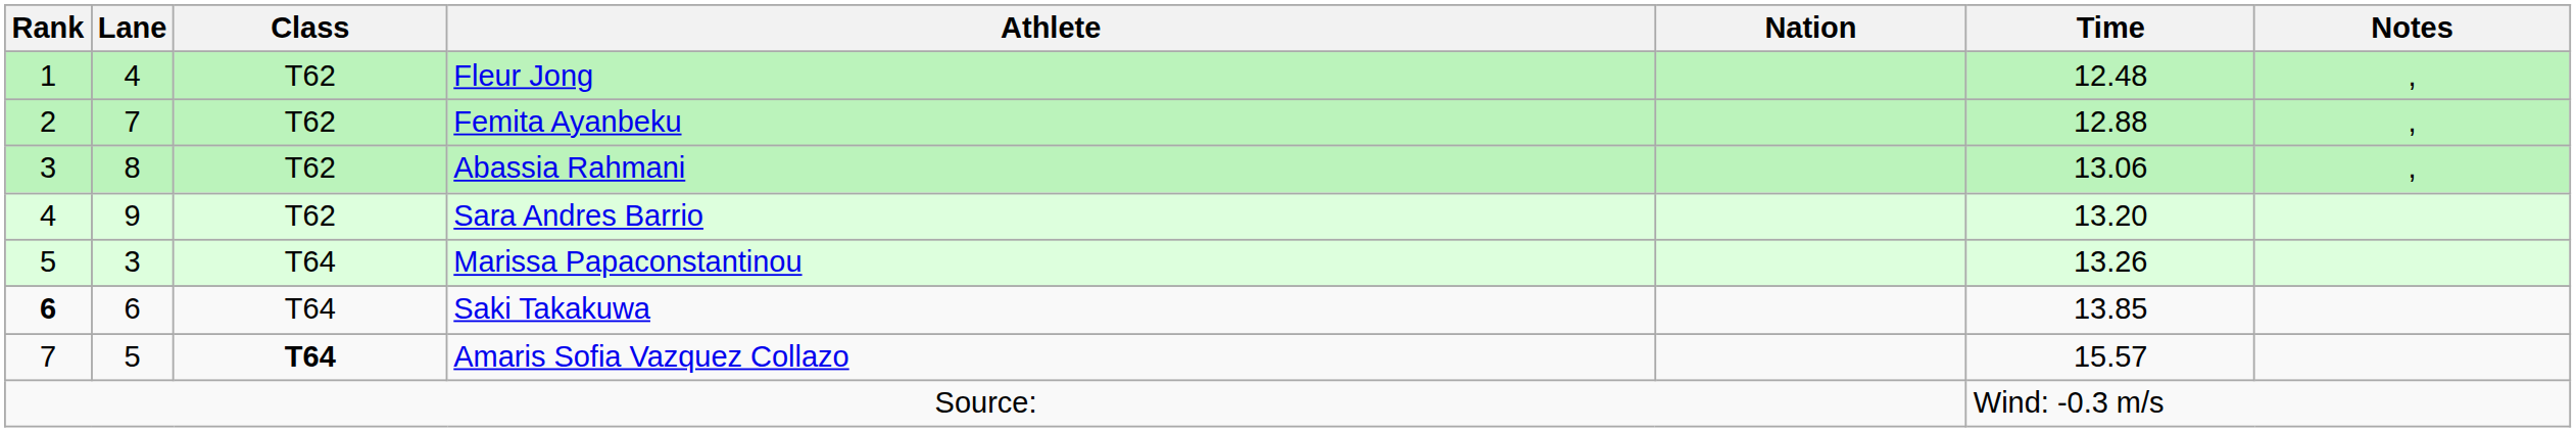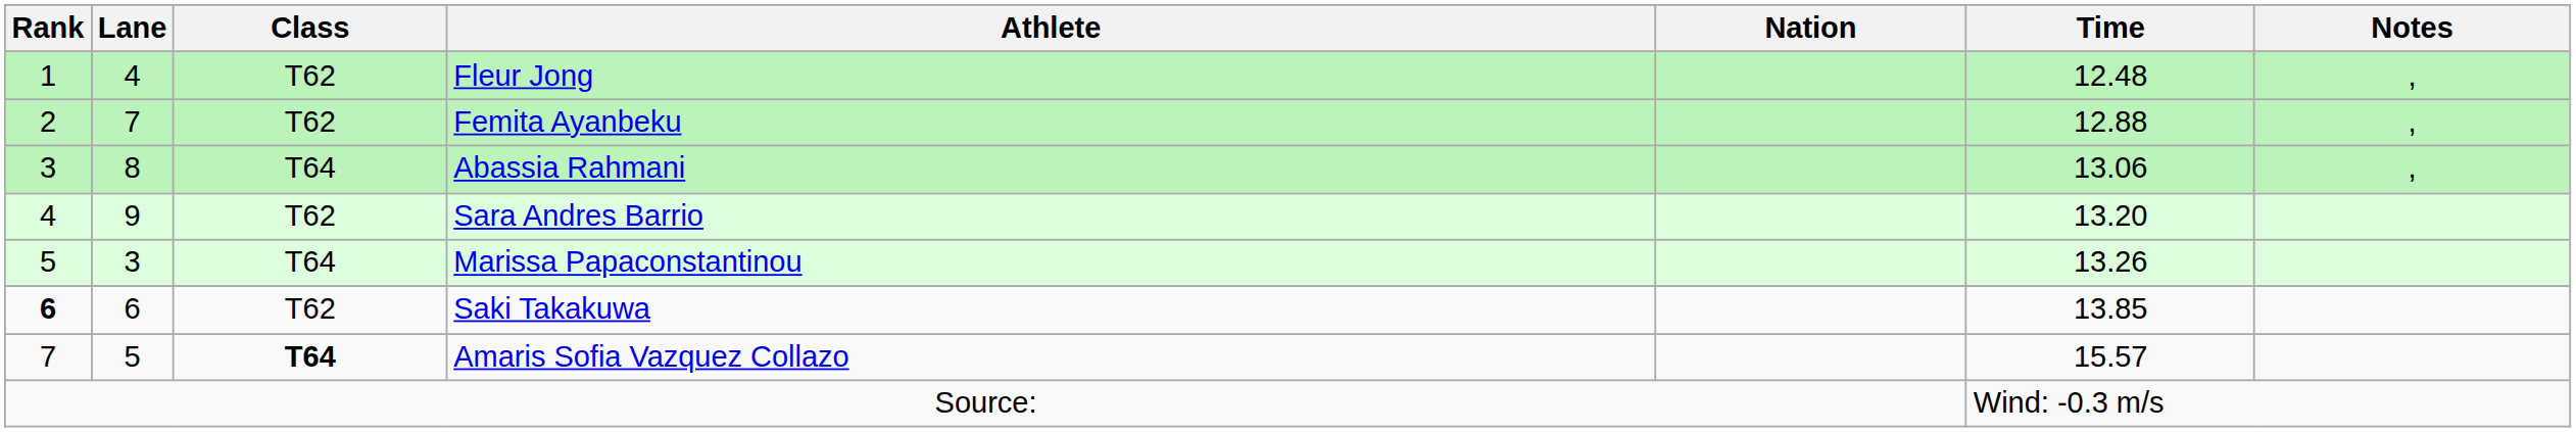 <table class="wikitable sortable" style="text-align:center;width: 70%;">
 <tr>
 <th scope="col" style="width: 10px;">Rank</th>
 <th scope="col" style="width: 10px;">Lane</th>
 <th scope="col">Class</th>
 <th scope="col">Athlete</th>
 <th scope="col">Nation</th>
 <th scope="col">Time</th>
 <th scope="col">Notes</th>
 </tr>
 <tr bgcolor=bbf3bb>
 <td>1</td>
 <td>4</td>
 <td>T62</td>
 <td align=left><a href='#'>Fleur Jong</a></td>
 <td align=left></td>
 <td>12.48</td>
 <td>, </td>
 </tr>
 <tr bgcolor=bbf3bb>
 <td>2</td>
 <td>7</td>
 <td>T62</td>
 <td align=left><a href='#'>Femita Ayanbeku</a></td>
 <td align=left></td>
 <td>12.88</td>
 <td>, </td>
 </tr>
 <tr bgcolor=bbf3bb>
 <td>3</td>
 <td>8</td>
-<td>T62</td>
+<td>T64</td>
 <td align=left><a href='#'>Abassia Rahmani</a></td>
 <td align=left></td>
 <td>13.06</td>
 <td>, </td>
 </tr>
 <tr bgcolor=ddffdd>
 <td>4</td>
 <td>9</td>
 <td>T62</td>
 <td align=left><a href='#'>Sara Andres Barrio</a></td>
 <td align=left></td>
 <td>13.20</td>
 <td></td>
 </tr>
 <tr bgcolor=ddffdd>
 <td>5</td>
 <td>3</td>
 <td>T64</td>
 <td align=left><a href='#'>Marissa Papaconstantinou</a></td>
 <td align=left></td>
 <td>13.26</td>
 <td></td>
 </tr>
 <tr>
 <td><strong>6</strong></td>
 <td>6</td>
-<td>T64</td>
+<td>T62</td>
 <td align=left><a href='#'>Saki Takakuwa</a></td>
 <td align=left></td>
 <td>13.85</td>
 <td></td>
 </tr>
 <tr>
 <td>7</td>
 <td>5</td>
 <td><strong>T64</strong></td>
 <td align=left><a href='#'>Amaris Sofia Vazquez Collazo</a></td>
 <td align=left></td>
 <td>15.57</td>
 <td></td>
 </tr>
 <tr class="sortbottom">
 <td colspan="5">Source:</td>
 <td colspan="2" style="text-align:left;">Wind: -0.3 m/s</td>
 </tr>
 </table>
